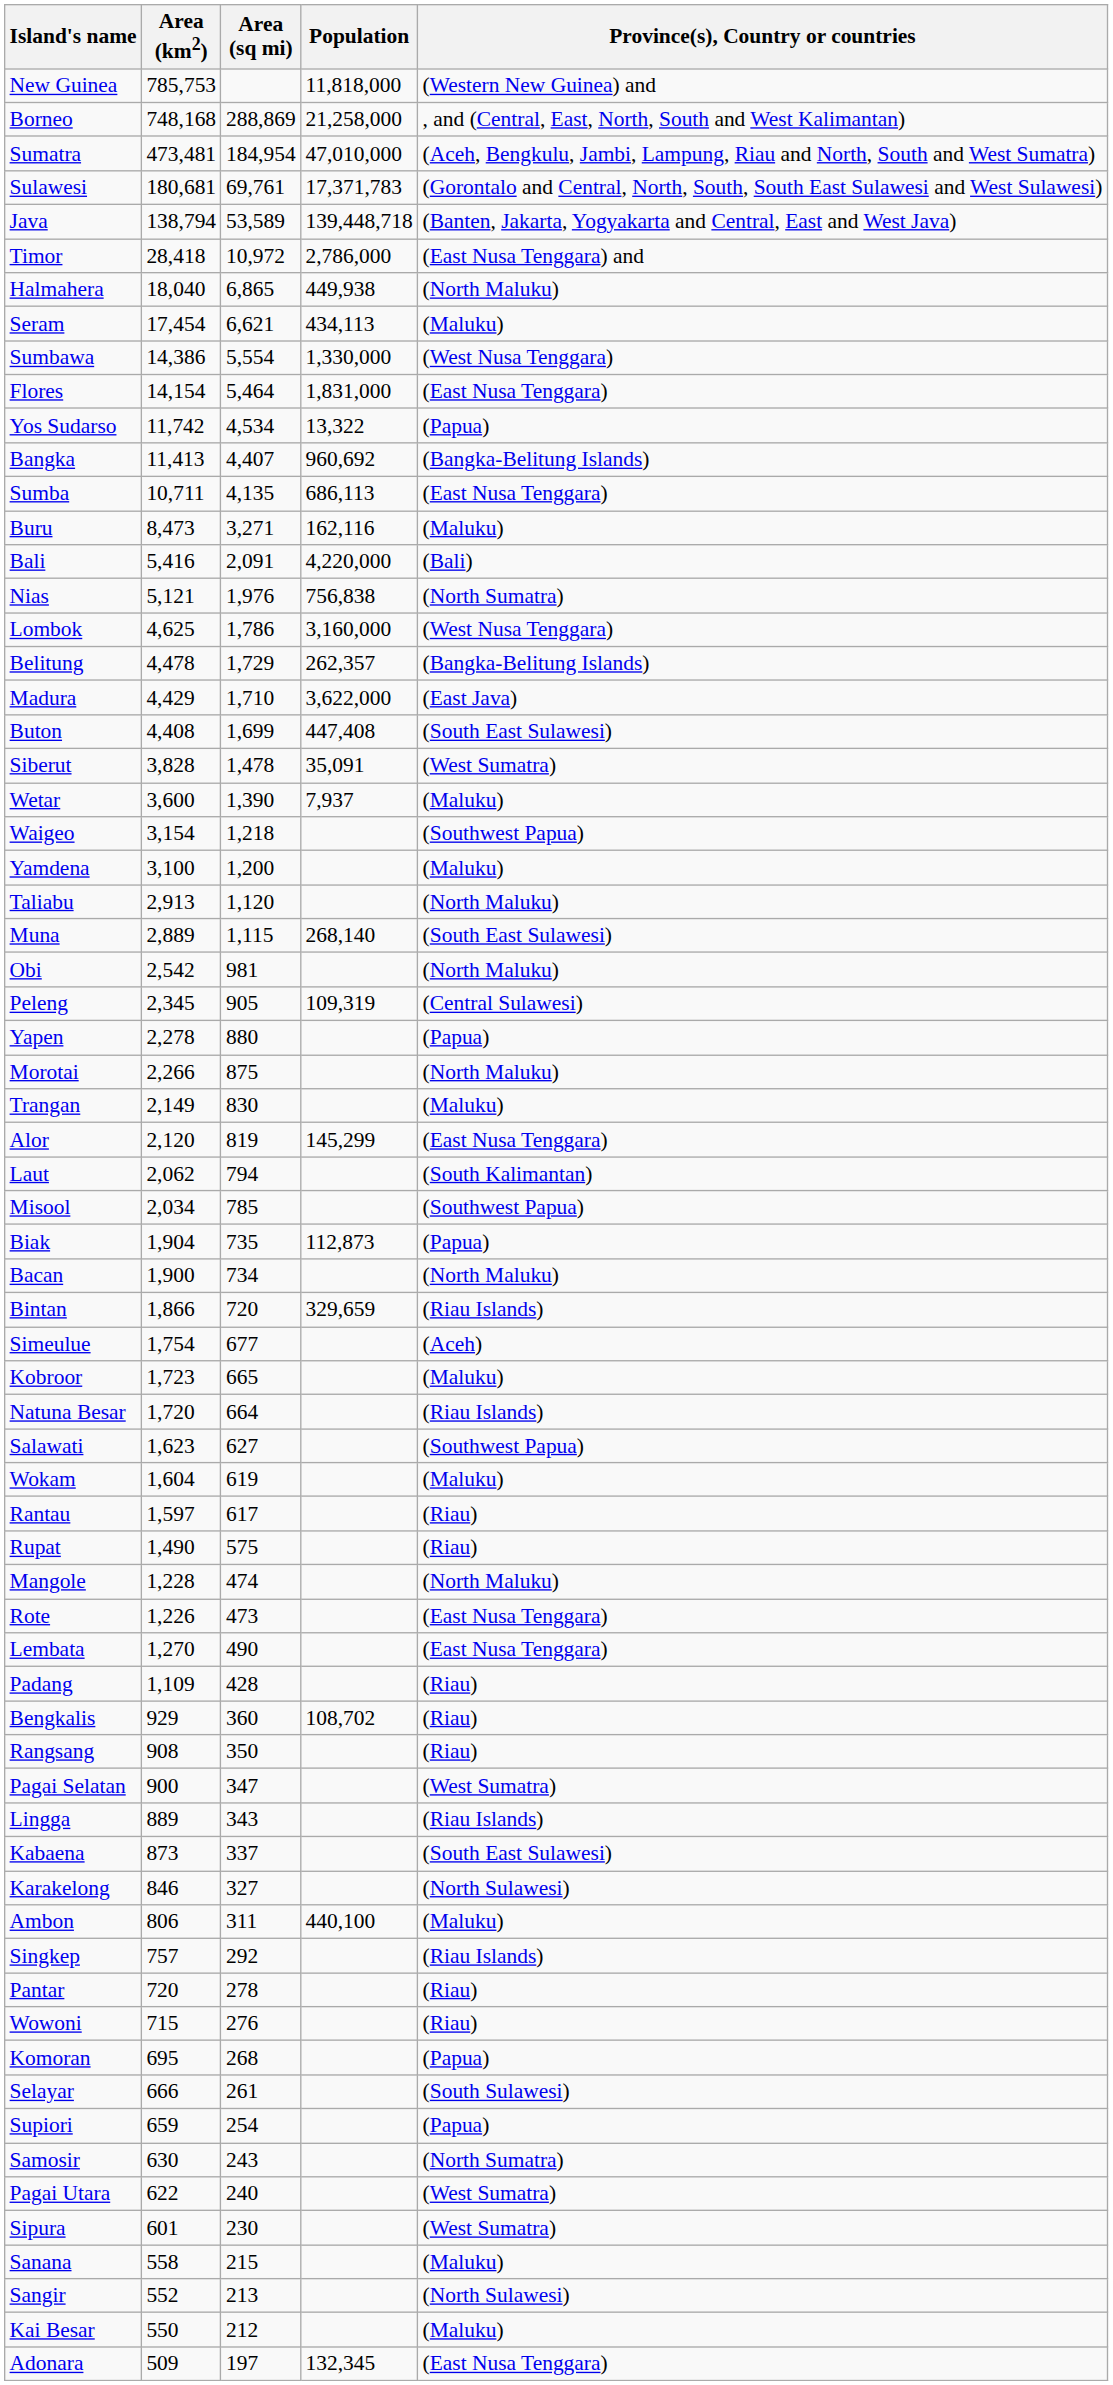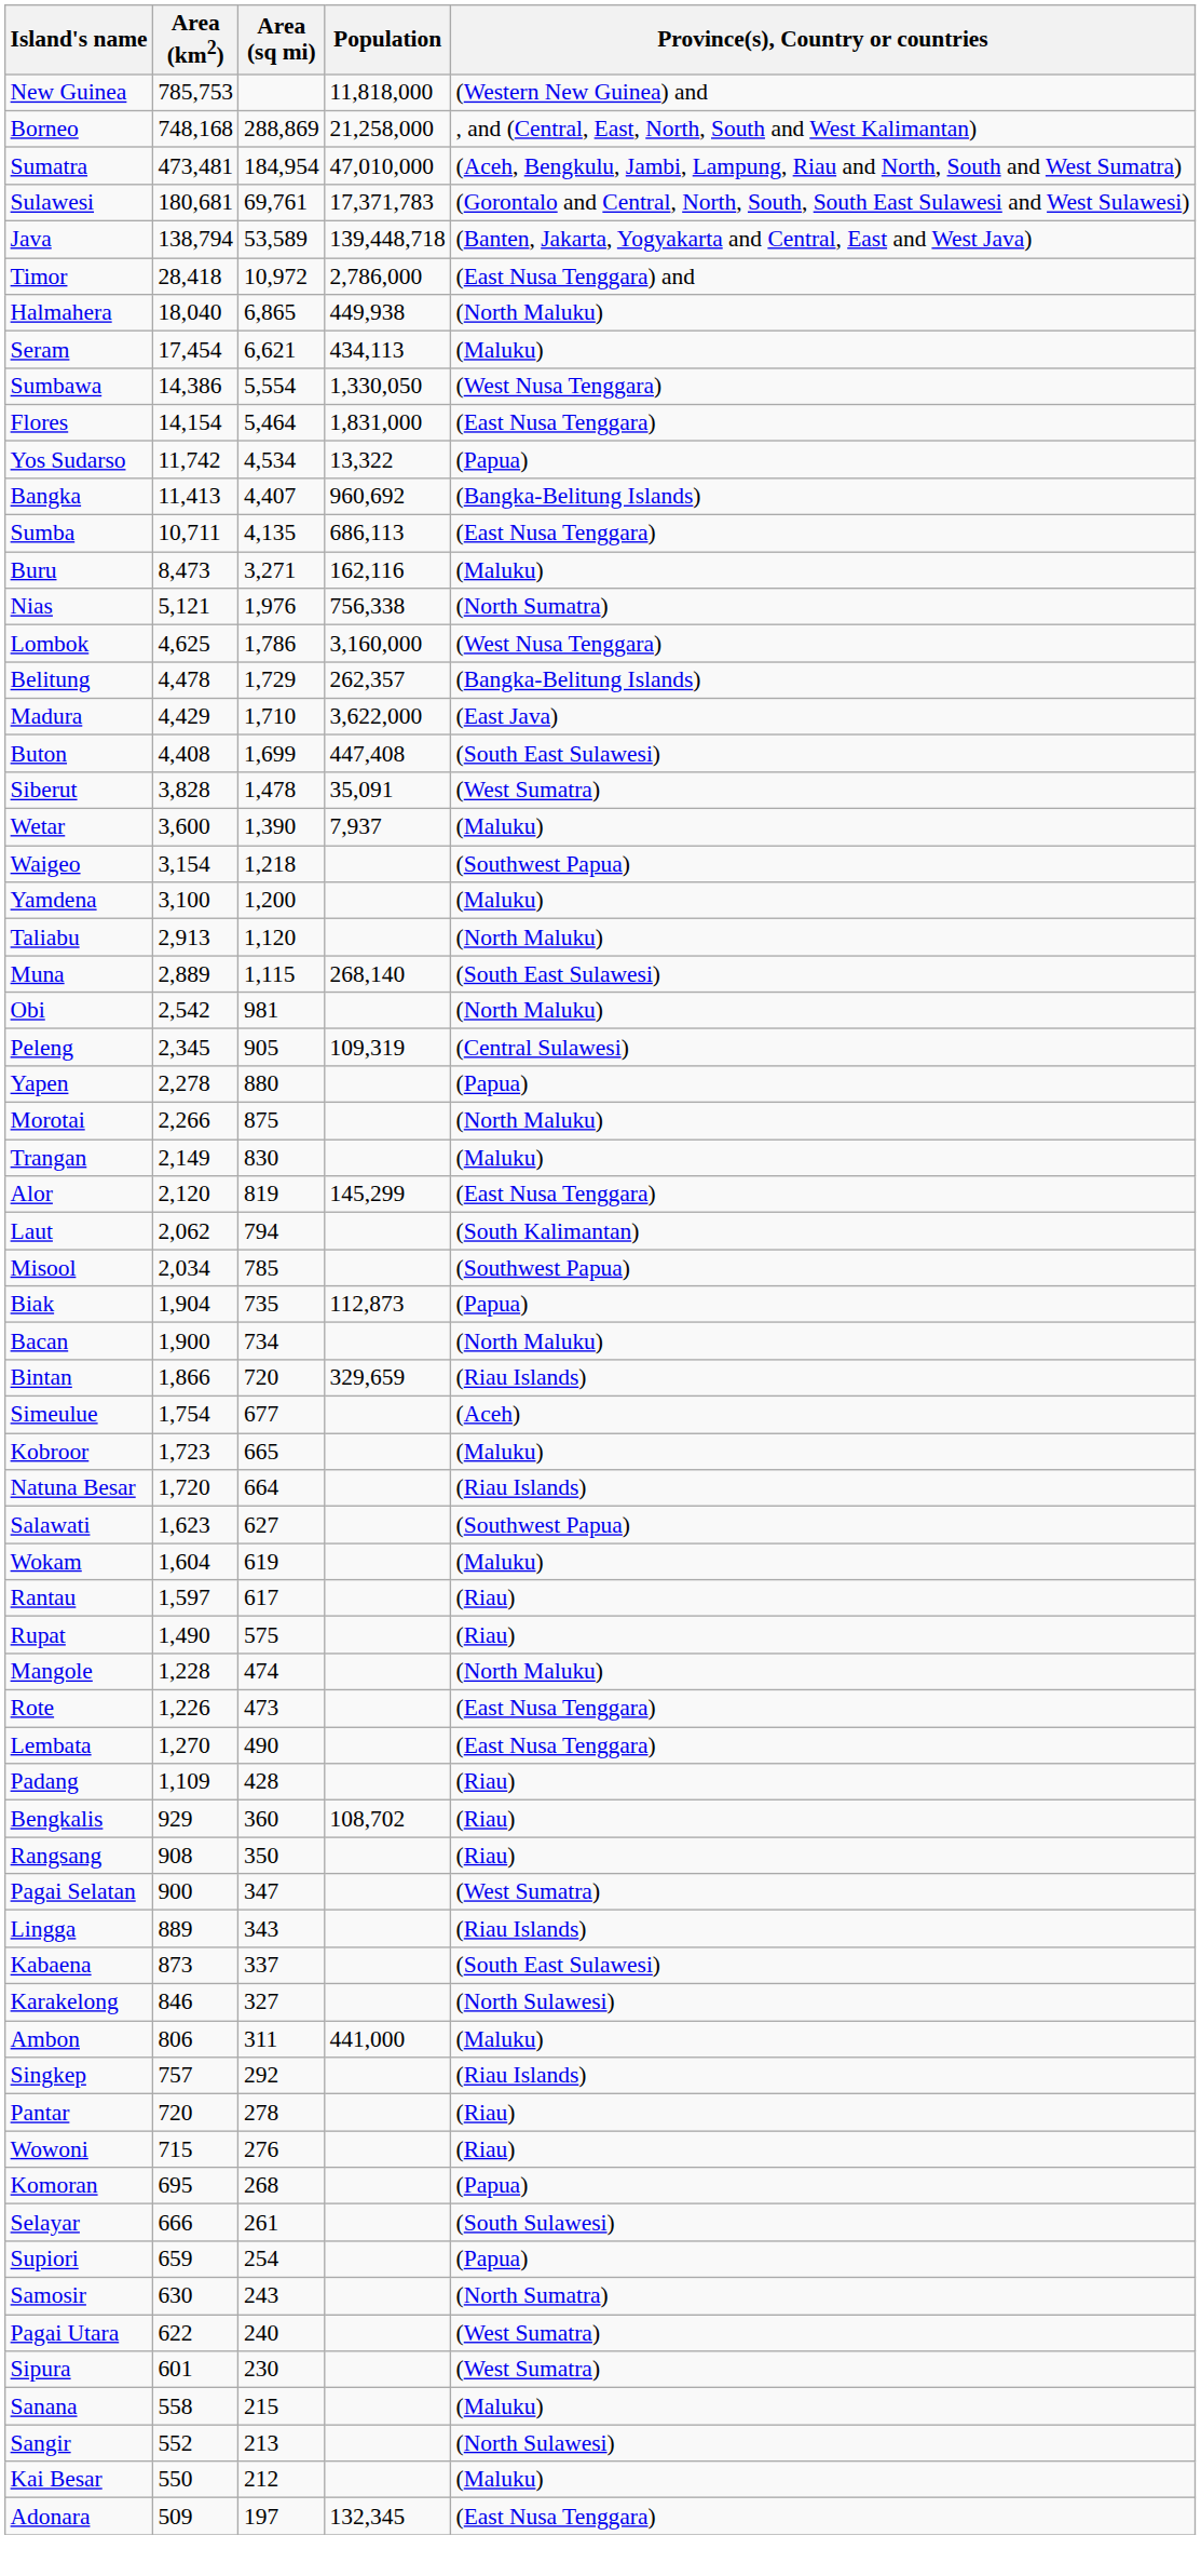 <table class="sortable wikitable">
 <tr>
 <th>Island's name</th>
 <th>Area<br>(km<sup>2</sup>)</th>
 <th>Area<br>(sq mi)</th>
 <th>Population</th>
 <th>Province(s), Country or countries</th>
 </tr>
 <tr>
 <td><a href='#'>New Guinea</a></td>
 <td>785,753</td>
 <td></td>
 <td>11,818,000</td>
 <td> (<a href='#'>Western New Guinea</a>) and </td>
 </tr>
 <tr>
 <td><a href='#'>Borneo</a></td>
 <td>748,168</td>
 <td>288,869</td>
 <td>21,258,000</td>
 <td>,  and  (<a href='#'>Central</a>, <a href='#'>East</a>, <a href='#'>North</a>, <a href='#'>South</a> and <a href='#'>West Kalimantan</a>)</td>
 </tr>
 <tr>
 <td><a href='#'>Sumatra</a></td>
 <td>473,481</td>
 <td>184,954</td>
 <td>47,010,000</td>
 <td> (<a href='#'>Aceh</a>, <a href='#'>Bengkulu</a>, <a href='#'>Jambi</a>, <a href='#'>Lampung</a>, <a href='#'>Riau</a> and <a href='#'>North</a>, <a href='#'>South</a> and <a href='#'>West Sumatra</a>)</td>
 </tr>
 <tr>
 <td><a href='#'>Sulawesi</a></td>
 <td>180,681</td>
 <td>69,761</td>
 <td>17,371,783</td>
 <td> (<a href='#'>Gorontalo</a> and <a href='#'>Central</a>, <a href='#'>North</a>, <a href='#'>South</a>, <a href='#'>South East Sulawesi</a> and <a href='#'>West Sulawesi</a>)</td>
 </tr>
 <tr>
 <td><a href='#'>Java</a></td>
 <td>138,794</td>
 <td>53,589</td>
 <td>139,448,718</td>
 <td> (<a href='#'>Banten</a>, <a href='#'>Jakarta</a>, <a href='#'>Yogyakarta</a> and <a href='#'>Central</a>, <a href='#'>East</a> and <a href='#'>West Java</a>)</td>
 </tr>
 <tr>
 <td><a href='#'>Timor</a></td>
 <td>28,418</td>
 <td>10,972</td>
 <td>2,786,000</td>
 <td> (<a href='#'>East Nusa Tenggara</a>) and </td>
 </tr>
 <tr>
 <td><a href='#'>Halmahera</a></td>
 <td>18,040</td>
 <td>6,865</td>
 <td>449,938</td>
 <td> (<a href='#'>North Maluku</a>)</td>
 </tr>
 <tr>
 <td><a href='#'>Seram</a></td>
 <td>17,454</td>
 <td>6,621</td>
 <td>434,113</td>
 <td> (<a href='#'>Maluku</a>)</td>
 </tr>
 <tr>
 <td><a href='#'>Sumbawa</a></td>
 <td>14,386</td>
 <td>5,554</td>
-<td>1,330,000</td>
+<td>1,330,050</td>
 <td> (<a href='#'>West Nusa Tenggara</a>)</td>
 </tr>
 <tr>
 <td><a href='#'>Flores</a></td>
 <td>14,154</td>
 <td>5,464</td>
 <td>1,831,000</td>
 <td> (<a href='#'>East Nusa Tenggara</a>)</td>
 </tr>
 <tr>
 <td><a href='#'>Yos Sudarso</a></td>
 <td>11,742</td>
 <td>4,534</td>
 <td>13,322</td>
 <td> (<a href='#'>Papua</a>)</td>
 </tr>
 <tr>
 <td><a href='#'>Bangka</a></td>
 <td>11,413</td>
 <td>4,407</td>
 <td>960,692</td>
 <td> (<a href='#'>Bangka-Belitung Islands</a>)</td>
 </tr>
 <tr>
 <td><a href='#'>Sumba</a></td>
 <td>10,711</td>
 <td>4,135</td>
 <td>686,113</td>
 <td> (<a href='#'>East Nusa Tenggara</a>)</td>
 </tr>
 <tr>
 <td><a href='#'>Buru</a></td>
 <td>8,473</td>
 <td>3,271</td>
 <td>162,116</td>
 <td> (<a href='#'>Maluku</a>)</td>
 </tr>
 <tr>
-<td><a href='#'>Bali</a></td>
-<td>5,416</td>
-<td>2,091</td>
-<td>4,220,000</td>
-<td> (<a href='#'>Bali</a>)</td>
-</tr>
-<tr>
 <td><a href='#'>Nias</a></td>
 <td>5,121</td>
 <td>1,976</td>
-<td>756,838</td>
+<td>756,338</td>
 <td> (<a href='#'>North Sumatra</a>)</td>
 </tr>
 <tr>
 <td><a href='#'>Lombok</a></td>
 <td>4,625</td>
 <td>1,786</td>
 <td>3,160,000</td>
 <td> (<a href='#'>West Nusa Tenggara</a>)</td>
 </tr>
 <tr>
 <td><a href='#'>Belitung</a></td>
 <td>4,478</td>
 <td>1,729</td>
 <td>262,357</td>
 <td> (<a href='#'>Bangka-Belitung Islands</a>)</td>
 </tr>
 <tr>
 <td><a href='#'>Madura</a></td>
 <td>4,429</td>
 <td>1,710</td>
 <td>3,622,000</td>
 <td> (<a href='#'>East Java</a>)</td>
 </tr>
 <tr>
 <td><a href='#'>Buton</a></td>
 <td>4,408</td>
 <td>1,699</td>
 <td>447,408</td>
 <td> (<a href='#'>South East Sulawesi</a>)</td>
 </tr>
 <tr>
 <td><a href='#'>Siberut</a></td>
 <td>3,828</td>
 <td>1,478</td>
 <td>35,091</td>
 <td> (<a href='#'>West Sumatra</a>)</td>
 </tr>
 <tr>
 <td><a href='#'>Wetar</a></td>
 <td>3,600</td>
 <td>1,390</td>
 <td>7,937</td>
 <td> (<a href='#'>Maluku</a>)</td>
 </tr>
 <tr>
 <td><a href='#'>Waigeo</a></td>
 <td>3,154</td>
 <td>1,218</td>
 <td></td>
 <td> (<a href='#'>Southwest Papua</a>)</td>
 </tr>
 <tr>
 <td><a href='#'>Yamdena</a></td>
 <td>3,100</td>
 <td>1,200</td>
 <td></td>
 <td> (<a href='#'>Maluku</a>)</td>
 </tr>
 <tr>
 <td><a href='#'>Taliabu</a></td>
 <td>2,913</td>
 <td>1,120</td>
 <td></td>
 <td> (<a href='#'>North Maluku</a>)</td>
 </tr>
 <tr>
 <td><a href='#'>Muna</a></td>
 <td>2,889</td>
 <td>1,115</td>
 <td>268,140</td>
 <td> (<a href='#'>South East Sulawesi</a>)</td>
 </tr>
 <tr>
 <td><a href='#'>Obi</a></td>
 <td>2,542</td>
 <td>981</td>
 <td></td>
 <td> (<a href='#'>North Maluku</a>)</td>
 </tr>
 <tr>
 <td><a href='#'>Peleng</a></td>
 <td>2,345</td>
 <td>905</td>
 <td>109,319</td>
 <td> (<a href='#'>Central Sulawesi</a>)</td>
 </tr>
 <tr>
 <td><a href='#'>Yapen</a></td>
 <td>2,278</td>
 <td>880</td>
 <td></td>
 <td> (<a href='#'>Papua</a>)</td>
 </tr>
 <tr>
 <td><a href='#'>Morotai</a></td>
 <td>2,266</td>
 <td>875</td>
 <td></td>
 <td> (<a href='#'>North Maluku</a>)</td>
 </tr>
 <tr>
 <td><a href='#'>Trangan</a></td>
 <td>2,149</td>
 <td>830</td>
 <td></td>
 <td> (<a href='#'>Maluku</a>)</td>
 </tr>
 <tr>
 <td><a href='#'>Alor</a></td>
 <td>2,120</td>
 <td>819</td>
 <td>145,299</td>
 <td> (<a href='#'>East Nusa Tenggara</a>)</td>
 </tr>
 <tr>
 <td><a href='#'>Laut</a></td>
 <td>2,062</td>
 <td>794</td>
 <td></td>
 <td> (<a href='#'>South Kalimantan</a>)</td>
 </tr>
 <tr>
 <td><a href='#'>Misool</a></td>
 <td>2,034</td>
 <td>785</td>
 <td></td>
 <td> (<a href='#'>Southwest Papua</a>)</td>
 </tr>
 <tr>
 <td><a href='#'>Biak</a></td>
 <td>1,904</td>
 <td>735</td>
 <td>112,873</td>
 <td> (<a href='#'>Papua</a>)</td>
 </tr>
 <tr>
 <td><a href='#'>Bacan</a></td>
 <td>1,900</td>
 <td>734</td>
 <td></td>
 <td> (<a href='#'>North Maluku</a>)</td>
 </tr>
 <tr>
 <td><a href='#'>Bintan</a></td>
 <td>1,866</td>
 <td>720</td>
 <td>329,659</td>
 <td> (<a href='#'>Riau Islands</a>)</td>
 </tr>
 <tr>
 <td><a href='#'>Simeulue</a></td>
 <td>1,754</td>
 <td>677</td>
 <td></td>
 <td> (<a href='#'>Aceh</a>)</td>
 </tr>
 <tr>
 <td><a href='#'>Kobroor</a></td>
 <td>1,723</td>
 <td>665</td>
 <td></td>
 <td> (<a href='#'>Maluku</a>)</td>
 </tr>
 <tr>
 <td><a href='#'>Natuna Besar</a></td>
 <td>1,720</td>
 <td>664</td>
 <td></td>
 <td> (<a href='#'>Riau Islands</a>)</td>
 </tr>
 <tr>
 <td><a href='#'>Salawati</a></td>
 <td>1,623</td>
 <td>627</td>
 <td></td>
 <td> (<a href='#'>Southwest Papua</a>)</td>
 </tr>
 <tr>
 <td><a href='#'>Wokam</a></td>
 <td>1,604</td>
 <td>619</td>
 <td></td>
 <td> (<a href='#'>Maluku</a>)</td>
 </tr>
 <tr>
 <td><a href='#'>Rantau</a></td>
 <td>1,597</td>
 <td>617</td>
 <td></td>
 <td> (<a href='#'>Riau</a>)</td>
 </tr>
 <tr>
 <td><a href='#'>Rupat</a></td>
 <td>1,490</td>
 <td>575</td>
 <td></td>
 <td> (<a href='#'>Riau</a>)</td>
 </tr>
 <tr>
 <td><a href='#'>Mangole</a></td>
 <td>1,228</td>
 <td>474</td>
 <td></td>
 <td> (<a href='#'>North Maluku</a>)</td>
 </tr>
 <tr>
 <td><a href='#'>Rote</a></td>
 <td>1,226</td>
 <td>473</td>
 <td></td>
 <td> (<a href='#'>East Nusa Tenggara</a>)</td>
 </tr>
 <tr>
 <td><a href='#'>Lembata</a></td>
 <td>1,270</td>
 <td>490</td>
 <td></td>
 <td> (<a href='#'>East Nusa Tenggara</a>)</td>
 </tr>
 <tr>
 <td><a href='#'>Padang</a></td>
 <td>1,109</td>
 <td>428</td>
 <td></td>
 <td> (<a href='#'>Riau</a>)</td>
 </tr>
 <tr>
 <td><a href='#'>Bengkalis</a></td>
 <td>929</td>
 <td>360</td>
 <td>108,702</td>
 <td> (<a href='#'>Riau</a>)</td>
 </tr>
 <tr>
 <td><a href='#'>Rangsang</a></td>
 <td>908</td>
 <td>350</td>
 <td></td>
 <td> (<a href='#'>Riau</a>)</td>
 </tr>
 <tr>
 <td><a href='#'>Pagai Selatan</a></td>
 <td>900</td>
 <td>347</td>
 <td></td>
 <td> (<a href='#'>West Sumatra</a>)</td>
 </tr>
 <tr>
 <td><a href='#'>Lingga</a></td>
 <td>889</td>
 <td>343</td>
 <td></td>
 <td> (<a href='#'>Riau Islands</a>)</td>
 </tr>
 <tr>
 <td><a href='#'>Kabaena</a></td>
 <td>873</td>
 <td>337</td>
 <td></td>
 <td> (<a href='#'>South East Sulawesi</a>)</td>
 </tr>
 <tr>
 <td><a href='#'>Karakelong</a></td>
 <td>846</td>
 <td>327</td>
 <td></td>
 <td> (<a href='#'>North Sulawesi</a>)</td>
 </tr>
 <tr>
 <td><a href='#'>Ambon</a></td>
 <td>806</td>
 <td>311</td>
-<td>440,100</td>
+<td>441,000</td>
 <td> (<a href='#'>Maluku</a>)</td>
 </tr>
 <tr>
 <td><a href='#'>Singkep</a></td>
 <td>757</td>
 <td>292</td>
 <td></td>
 <td> (<a href='#'>Riau Islands</a>)</td>
 </tr>
 <tr>
 <td><a href='#'>Pantar</a></td>
 <td>720</td>
 <td>278</td>
 <td></td>
 <td> (<a href='#'>Riau</a>)</td>
 </tr>
 <tr>
 <td><a href='#'>Wowoni</a></td>
 <td>715</td>
 <td>276</td>
 <td></td>
 <td> (<a href='#'>Riau</a>)</td>
 </tr>
 <tr>
 <td><a href='#'>Komoran</a></td>
 <td>695</td>
 <td>268</td>
 <td></td>
 <td> (<a href='#'>Papua</a>)</td>
 </tr>
 <tr>
 <td><a href='#'>Selayar</a></td>
 <td>666</td>
 <td>261</td>
 <td></td>
 <td> (<a href='#'>South Sulawesi</a>)</td>
 </tr>
 <tr>
 <td><a href='#'>Supiori</a></td>
 <td>659</td>
 <td>254</td>
 <td></td>
 <td> (<a href='#'>Papua</a>)</td>
 </tr>
 <tr>
 <td><a href='#'>Samosir</a></td>
 <td>630</td>
 <td>243</td>
 <td></td>
 <td> (<a href='#'>North Sumatra</a>)</td>
 </tr>
 <tr>
 <td><a href='#'>Pagai Utara</a></td>
 <td>622</td>
 <td>240</td>
 <td></td>
 <td> (<a href='#'>West Sumatra</a>)</td>
 </tr>
 <tr>
 <td><a href='#'>Sipura</a></td>
 <td>601</td>
 <td>230</td>
 <td></td>
 <td> (<a href='#'>West Sumatra</a>)</td>
 </tr>
 <tr>
 <td><a href='#'>Sanana</a></td>
 <td>558</td>
 <td>215</td>
 <td></td>
 <td> (<a href='#'>Maluku</a>)</td>
 </tr>
 <tr>
 <td><a href='#'>Sangir</a></td>
 <td>552</td>
 <td>213</td>
 <td></td>
 <td> (<a href='#'>North Sulawesi</a>)</td>
 </tr>
 <tr>
 <td><a href='#'>Kai Besar</a></td>
 <td>550</td>
 <td>212</td>
 <td></td>
 <td> (<a href='#'>Maluku</a>)</td>
 </tr>
 <tr>
 <td><a href='#'>Adonara</a></td>
 <td>509</td>
 <td>197</td>
 <td>132,345</td>
 <td> (<a href='#'>East Nusa Tenggara</a>)</td>
 </tr>
 </table>
